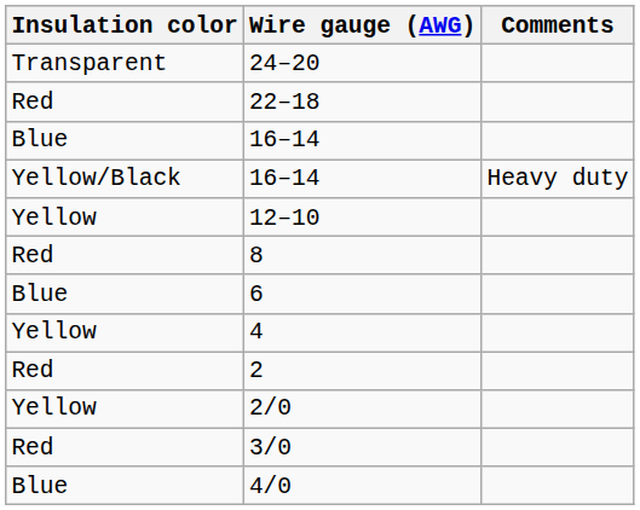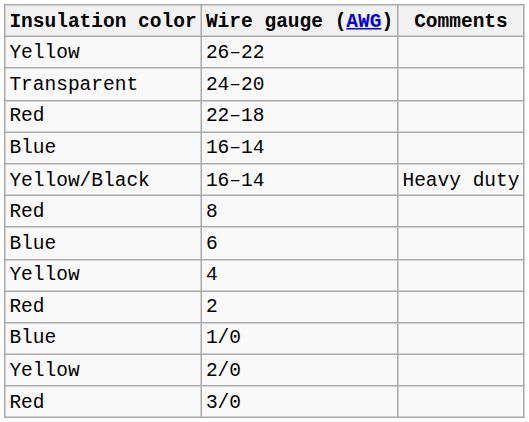 <table class="wikitable">
 <tr>
 <th>Insulation color</th>
 <th>Wire gauge (<a href='#'>AWG</a>)</th>
 <th>Comments</th>
+</tr>
+<tr>
+<td>Yellow</td>
+<td>26–22</td>
+<td></td>
 </tr>
 <tr>
 <td>Transparent</td>
 <td>24–20</td>
 <td></td>
 </tr>
 <tr>
 <td>Red</td>
 <td>22–18</td>
 <td></td>
 </tr>
 <tr>
 <td>Blue</td>
 <td>16–14</td>
 <td></td>
 </tr>
 <tr>
 <td>Yellow/Black</td>
 <td>16–14</td>
 <td>Heavy duty</td>
 </tr>
 <tr>
-<td>Yellow</td>
-<td>12–10</td>
-<td></td>
-</tr>
-<tr>
 <td>Red</td>
 <td>8</td>
 <td></td>
 </tr>
 <tr>
 <td>Blue</td>
 <td>6</td>
 <td></td>
 </tr>
 <tr>
 <td>Yellow</td>
 <td>4</td>
 <td></td>
 </tr>
 <tr>
 <td>Red</td>
 <td>2</td>
 <td></td>
 </tr>
 <tr>
+<td>Blue</td>
+<td>1/0</td>
+<td></td>
+</tr>
+<tr>
 <td>Yellow</td>
 <td>2/0</td>
 <td></td>
 </tr>
 <tr>
 <td>Red</td>
 <td>3/0</td>
 <td></td>
 </tr>
-<tr>
-<td>Blue</td>
-<td>4/0</td>
-<td></td>
-</tr>
 </table>
